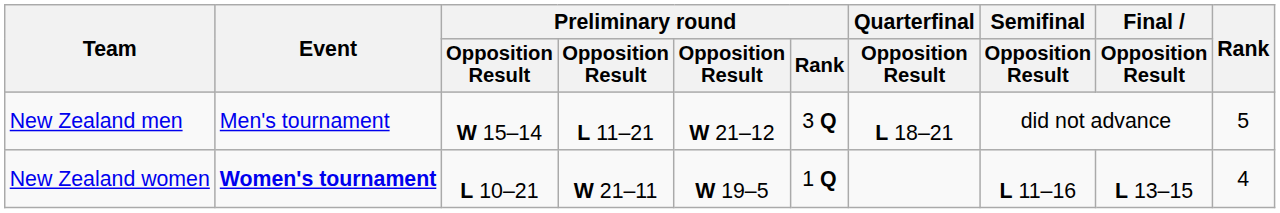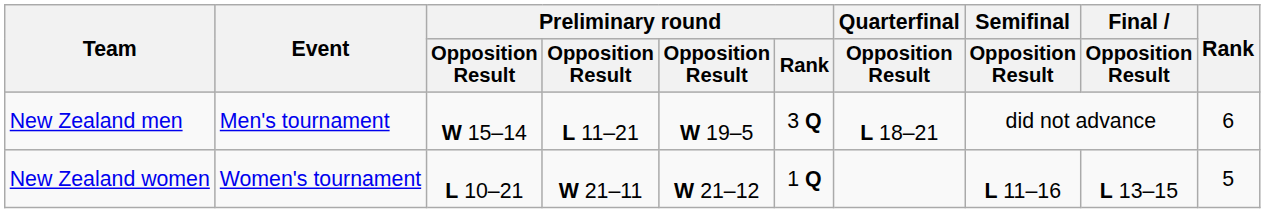 <table class=wikitable style=font-size:90%;text-align:center>
 <tr>
 <th rowspan=2>Team</th>
 <th rowspan=2>Event</th>
 <th colspan=4>Preliminary round</th>
 <th>Quarterfinal</th>
 <th>Semifinal</th>
 <th>Final / </th>
 <th rowspan=2>Rank</th>
 </tr>
 <tr style=font-size:95%>
 <th>Opposition<br>Result</th>
 <th>Opposition<br>Result</th>
 <th>Opposition<br>Result</th>
 <th>Rank</th>
 <th>Opposition<br>Result</th>
 <th>Opposition<br>Result</th>
 <th>Opposition<br>Result</th>
 </tr>
 <tr>
 <td align=left><a href='#'>New Zealand men</a></td>
 <td align=left><a href='#'>Men's tournament</a></td>
 <td><br><strong>W</strong> 15–14</td>
 <td><br><strong>L</strong> 11–21</td>
-<td><br><strong>W</strong> 21–12</td>
+<td><br><strong>W</strong> 19–5</td>
 <td>3 <strong>Q</strong></td>
 <td><br><strong>L</strong> 18–21</td>
 <td colspan=2>did not advance</td>
-<td>5</td>
+<td>6</td>
 </tr>
 <tr>
 <td align=left><a href='#'>New Zealand women</a></td>
-<td align=left><strong><a href='#'>Women's tournament</a></strong></td>
+<td align=left><a href='#'>Women's tournament</a></td>
 <td><br><strong>L</strong> 10–21</td>
 <td><br><strong>W</strong> 21–11</td>
-<td><br><strong>W</strong> 19–5</td>
+<td><br><strong>W</strong> 21–12</td>
 <td>1 <strong>Q</strong></td>
 <td></td>
 <td><br><strong>L</strong> 11–16</td>
 <td><br><strong>L</strong> 13–15</td>
-<td>4</td>
+<td>5</td>
 </tr>
 </table>
